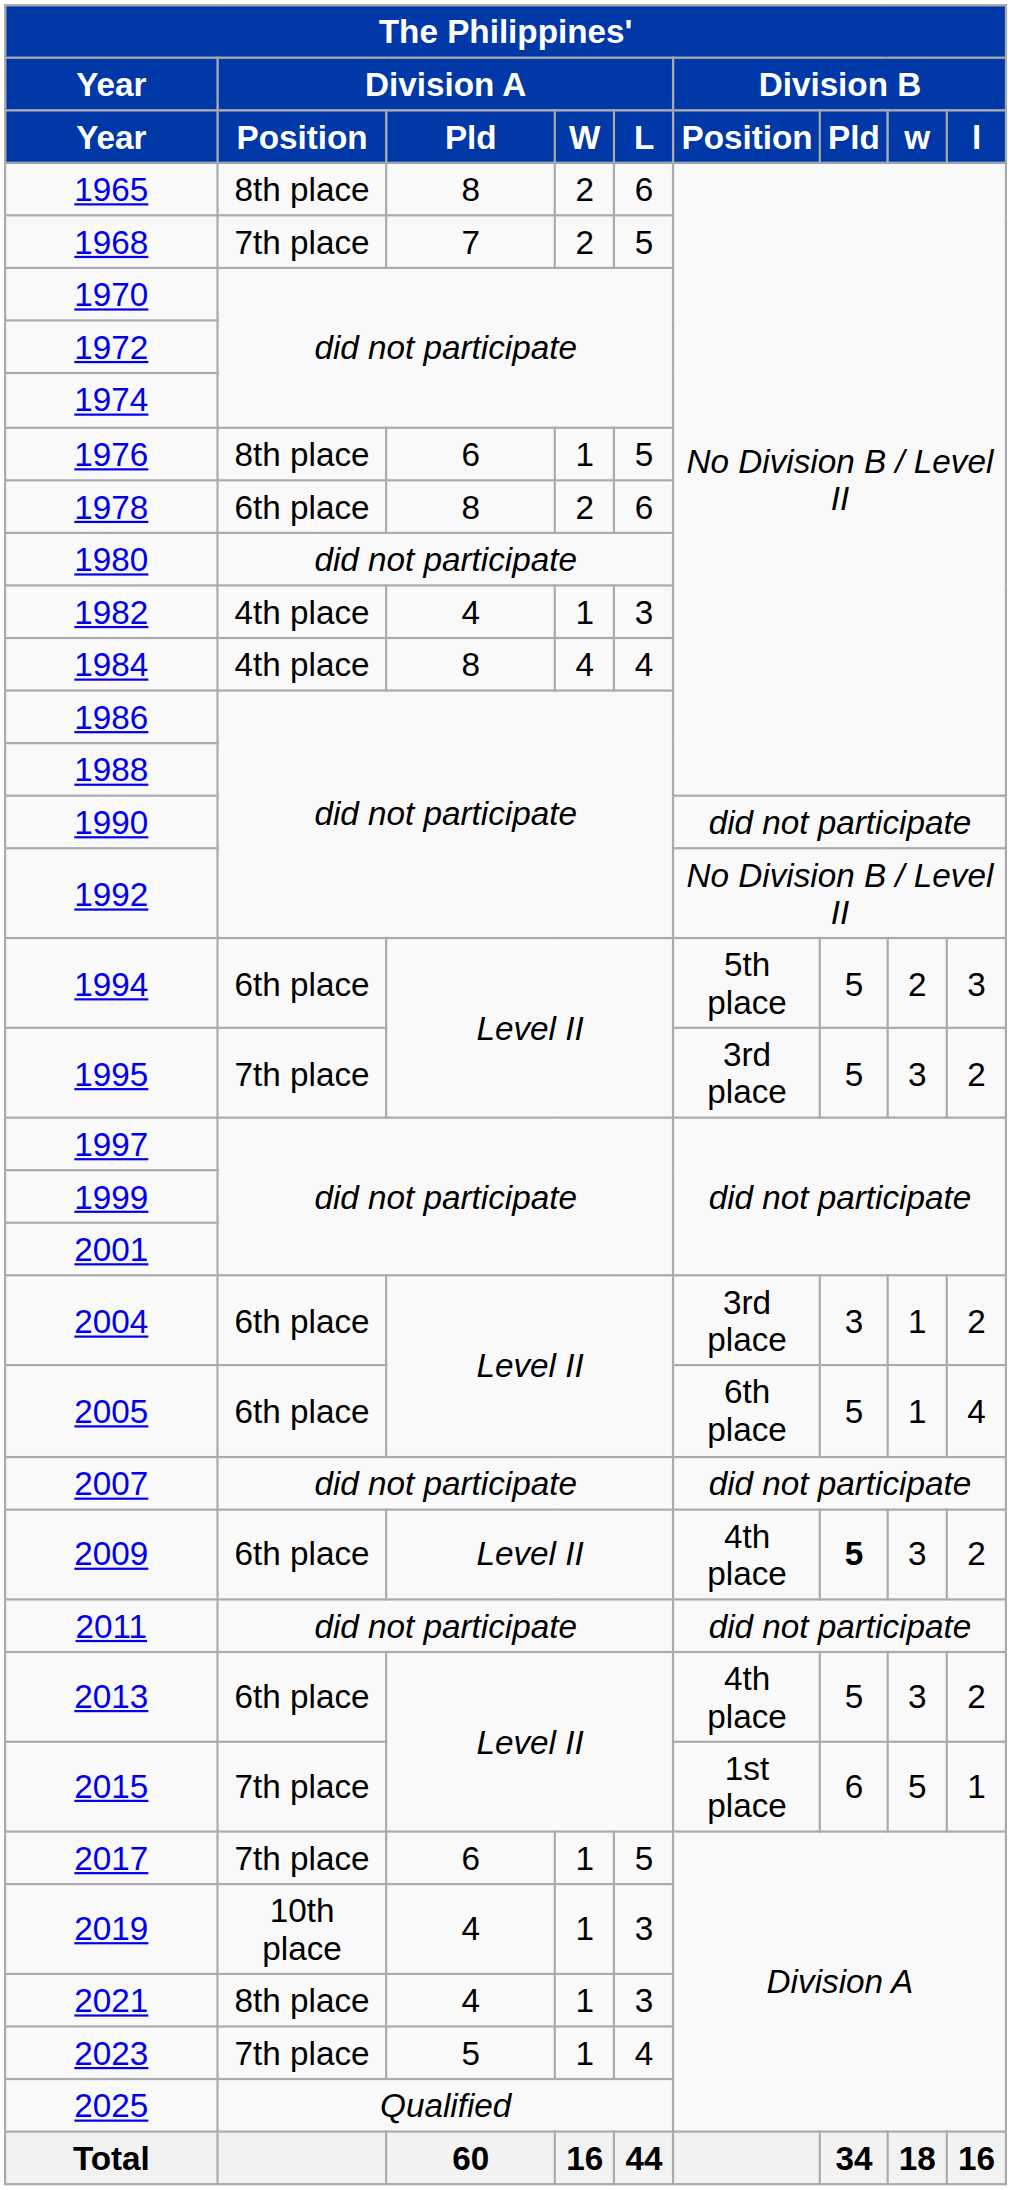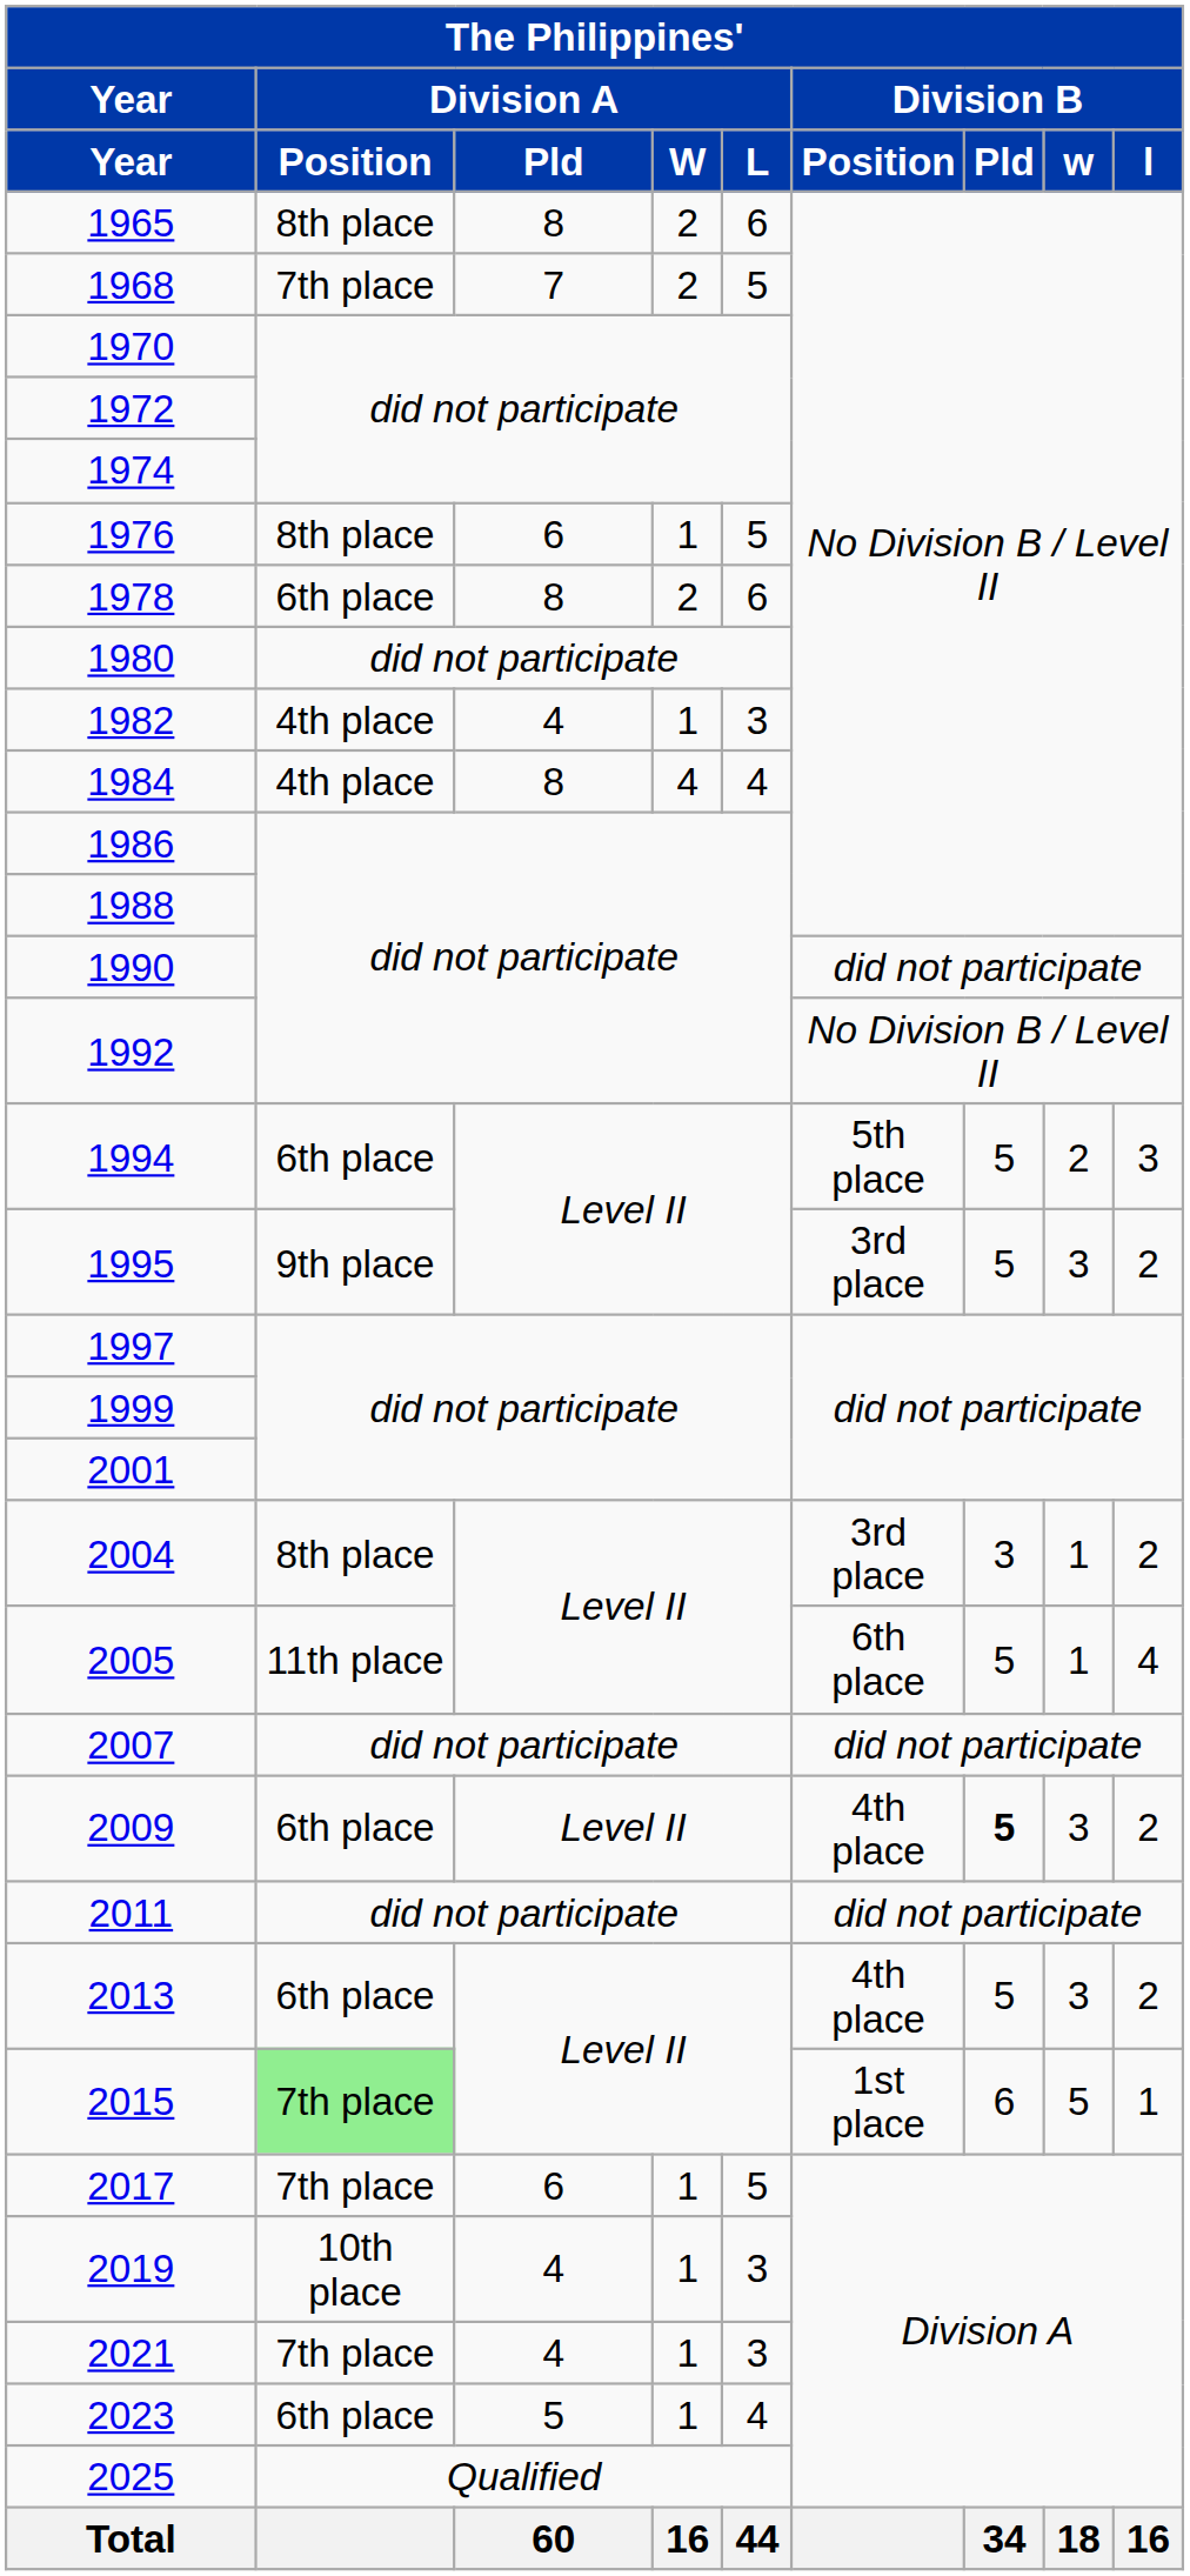 <table class="wikitable collapsible autocollapse" style="text-align: center; font-size:95%;">
 <tr>
 <th colspan="10" style="background:#0038A8; color: #FFFFFF;">The Philippines' </th>
 </tr>
 <tr>
 <th style="background:#0038A8; color: #FFFFFF;"width=90>Year</th>
 <th style="background:#0038A8; color: #FFFFFF;"width=90 colspan=4>Division A</th>
 <th style="background:#0038A8; color: #FFFFFF;"width=90 colspan=4>Division B</th>
 </tr>
 <tr>
 <th style="background:#0038A8; color: #FFFFFF;"width=90>Year</th>
 <th style="background:#0038A8; color: #FFFFFF;"width="70">Position</th>
 <th style="background:#0038A8; color: #FFFFFF;"width="70">Pld</th>
 <th style="background:#0038A8; color: #FFFFFF;"width="20">W</th>
 <th style="background:#0038A8; color: #FFFFFF;"width="20">L</th>
 <th style="background:#0038A8; color: #FFFFFF;"width="20">Position</th>
 <th style="background:#0038A8; color: #FFFFFF;"width="20">Pld</th>
 <th style="background:#0038A8; color: #FFFFFF;"width="20">w</th>
 <th style="background:#0038A8; color: #FFFFFF;"width="20">l</th>
 </tr>
 <tr>
 <td> <a href='#'>1965</a></td>
 <td>8th place</td>
 <td>8</td>
 <td>2</td>
 <td>6</td>
 <td rowspan=12 colspan=4><em>No Division B / Level II</em></td>
 </tr>
 <tr>
 <td> <a href='#'>1968</a></td>
 <td>7th place</td>
 <td>7</td>
 <td>2</td>
 <td>5</td>
 </tr>
 <tr>
 <td> <a href='#'>1970</a></td>
 <td rowspan=3 colspan=4><em>did not participate</em></td>
 </tr>
 <tr>
 <td> <a href='#'>1972</a></td>
 </tr>
 <tr>
 <td> <a href='#'>1974</a></td>
 </tr>
 <tr>
 <td> <a href='#'>1976</a></td>
 <td>8th place</td>
 <td>6</td>
 <td>1</td>
 <td>5</td>
 </tr>
 <tr>
 <td> <a href='#'>1978</a></td>
 <td>6th place</td>
 <td>8</td>
 <td>2</td>
 <td>6</td>
 </tr>
 <tr>
 <td> <a href='#'>1980</a></td>
 <td colspan=4><em>did not participate</em></td>
 </tr>
 <tr>
 <td> <a href='#'>1982</a></td>
 <td>4th place</td>
 <td>4</td>
 <td>1</td>
 <td>3</td>
 </tr>
 <tr>
 <td> <a href='#'>1984</a></td>
 <td>4th place</td>
 <td>8</td>
 <td>4</td>
 <td>4</td>
 </tr>
 <tr>
 <td> <a href='#'>1986</a></td>
 <td rowspan=4 colspan=4><em>did not participate</em></td>
 </tr>
 <tr>
 <td> <a href='#'>1988</a></td>
 </tr>
 <tr>
 <td> <a href='#'>1990</a></td>
 <td colspan=4><em>did not participate</em></td>
 </tr>
 <tr>
 <td> <a href='#'>1992</a></td>
 <td colspan=4><em>No Division B / Level II</em></td>
 </tr>
 <tr>
 <td> <a href='#'>1994</a></td>
 <td>6th place</td>
 <td rowspan=2 colspan=3><em>Level II</em></td>
 <td>5th place</td>
 <td>5</td>
 <td>2</td>
 <td>3</td>
 </tr>
 <tr>
 <td> <a href='#'>1995</a></td>
-<td>7th place</td>
+<td>9th place</td>
 <td>3rd place</td>
 <td>5</td>
 <td>3</td>
 <td>2</td>
 </tr>
 <tr>
 <td> <a href='#'>1997</a></td>
 <td rowspan=3 colspan=4><em>did not participate</em></td>
 <td rowspan=3 colspan=4><em>did not participate</em></td>
 </tr>
 <tr>
 <td> <a href='#'>1999</a></td>
 </tr>
 <tr>
 <td> <a href='#'>2001</a></td>
 </tr>
 <tr>
 <td> <a href='#'>2004</a></td>
-<td>6th place</td>
+<td>8th place</td>
 <td rowspan=2 colspan=3><em>Level II</em></td>
 <td>3rd place</td>
 <td>3</td>
 <td>1</td>
 <td>2</td>
 </tr>
 <tr>
 <td> <a href='#'>2005</a></td>
-<td>6th place</td>
+<td>11th place</td>
 <td>6th place</td>
 <td>5</td>
 <td>1</td>
 <td>4</td>
 </tr>
 <tr>
 <td> <a href='#'>2007</a></td>
 <td colspan=4><em>did not participate</em></td>
 <td colspan=4><em>did not participate</em></td>
 </tr>
 <tr>
 <td> <a href='#'>2009</a></td>
 <td>6th place</td>
 <td colspan=3><em>Level II</em></td>
 <td>4th place</td>
 <td><strong>5</strong></td>
 <td>3</td>
 <td>2</td>
 </tr>
 <tr>
 <td> <a href='#'>2011</a></td>
 <td colspan=4><em>did not participate</em></td>
 <td colspan=4><em>did not participate</em></td>
 </tr>
 <tr>
 <td> <a href='#'>2013</a></td>
 <td>6th place</td>
 <td rowspan=2 colspan=3><em>Level II</em></td>
 <td>4th place</td>
 <td>5</td>
 <td>3</td>
 <td>2</td>
 </tr>
 <tr>
 <td> <a href='#'>2015</a></td>
-<td>7th place</td>
+<td style="background: lightgreen;">7th place</td>
 <td>1st place</td>
 <td>6</td>
 <td>5</td>
 <td>1</td>
 </tr>
 <tr>
 <td> <a href='#'>2017</a></td>
 <td>7th place</td>
 <td>6</td>
 <td>1</td>
 <td>5</td>
 <td rowspan=5 colspan=4><em>Division A</em></td>
 </tr>
 <tr>
 <td> <a href='#'>2019</a></td>
 <td>10th place</td>
 <td>4</td>
 <td>1</td>
 <td>3</td>
 </tr>
 <tr>
 <td> <a href='#'>2021</a></td>
-<td>8th place</td>
+<td>7th place</td>
 <td>4</td>
 <td>1</td>
 <td>3</td>
 </tr>
 <tr>
 <td> <a href='#'>2023</a></td>
-<td>7th place</td>
+<td>6th place</td>
 <td>5</td>
 <td>1</td>
 <td>4</td>
 </tr>
 <tr>
 <td> <a href='#'>2025</a></td>
 <td colspan=4><em>Qualified</em></td>
 </tr>
 <tr>
 <th>Total</th>
 <th></th>
 <th>60</th>
 <th>16</th>
 <th>44</th>
 <th></th>
 <th>34</th>
 <th>18</th>
 <th>16</th>
 </tr>
 </table>
